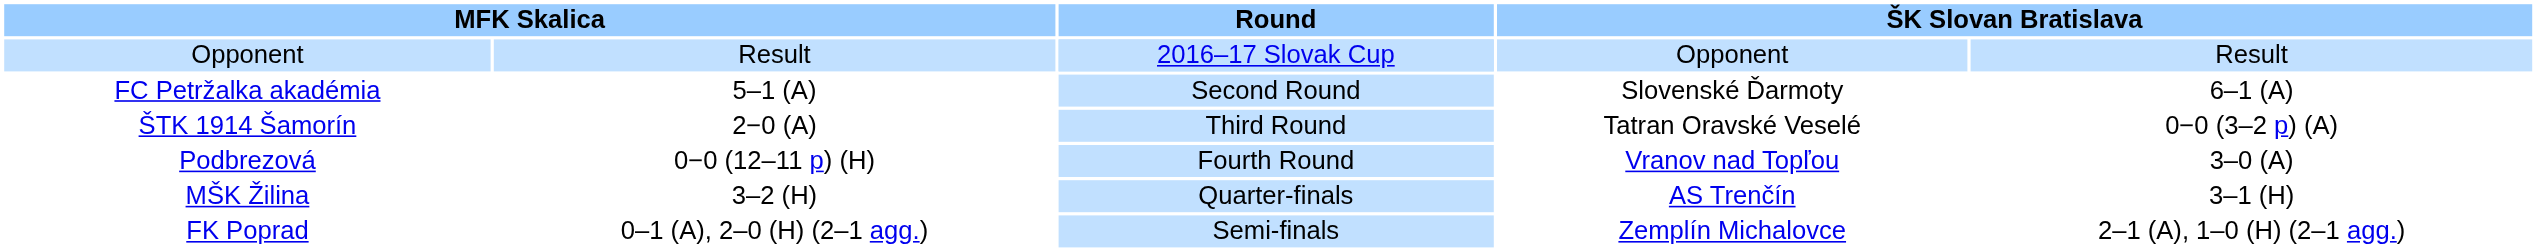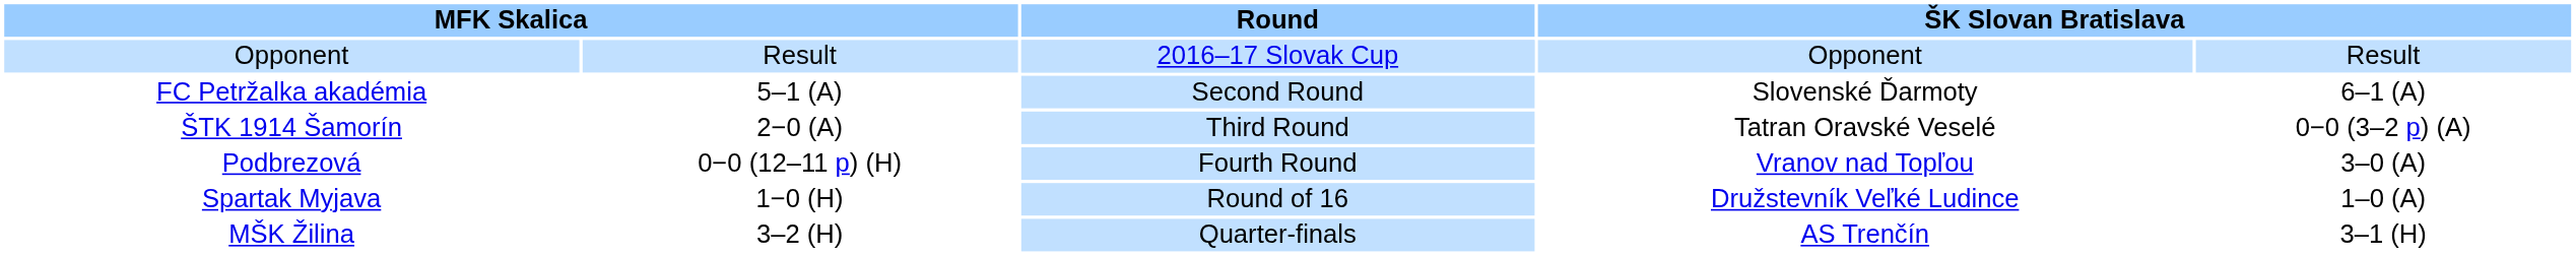 <table width="100%" style="text-align:center">
 <tr valign=top bgcolor=#99ccff>
 <th colspan=2 style="width:1*">MFK Skalica</th>
 <th><strong>Round</strong></th>
 <th colspan=2 style="width:1*">ŠK Slovan Bratislava</th>
 </tr>
 <tr valign=top bgcolor=#c1e0ff>
 <td>Opponent</td>
 <td>Result</td>
 <td bgcolor=#c1e0ff><a href='#'>2016–17 Slovak Cup</a></td>
 <td>Opponent</td>
 <td>Result</td>
 </tr>
 <tr>
 <td><a href='#'>FC Petržalka akadémia</a></td>
 <td>5–1 (A)</td>
 <td bgcolor=#c1e0ff>Second Round</td>
 <td>Slovenské Ďarmoty</td>
 <td>6–1 (A)</td>
 </tr>
 <tr>
 <td><a href='#'>ŠTK 1914 Šamorín</a></td>
 <td>2−0 (A)</td>
 <td bgcolor=#c1e0ff>Third Round</td>
 <td>Tatran Oravské Veselé</td>
 <td>0−0 (3–2 <a href='#'>p</a>) (A)</td>
 </tr>
 <tr>
 <td><a href='#'>Podbrezová</a></td>
 <td>0−0 (12–11 <a href='#'>p</a>) (H)</td>
 <td bgcolor=#c1e0ff>Fourth Round</td>
 <td><a href='#'>Vranov nad Topľou</a></td>
 <td>3–0 (A)</td>
 </tr>
 <tr>
+<td><a href='#'>Spartak Myjava</a></td>
+<td>1−0 (H)</td>
+<td bgcolor=#c1e0ff>Round of 16</td>
+<td><a href='#'>Družstevník Veľké Ludince</a></td>
+<td>1–0 (A)</td>
+</tr>
+<tr>
 <td><a href='#'>MŠK Žilina</a></td>
 <td>3–2 (H)</td>
 <td bgcolor=#c1e0ff>Quarter-finals</td>
 <td><a href='#'>AS Trenčín</a></td>
 <td>3–1 (H)</td>
 </tr>
-<tr>
-<td><a href='#'>FK Poprad</a></td>
-<td>0–1 (A), 2–0 (H) (2–1 <a href='#'>agg.</a>)</td>
-<td bgcolor=#c1e0ff>Semi-finals</td>
-<td><a href='#'>Zemplín Michalovce</a></td>
-<td>2–1 (A), 1–0 (H) (2–1 <a href='#'>agg.</a>)</td>
-</tr>
 </table>
